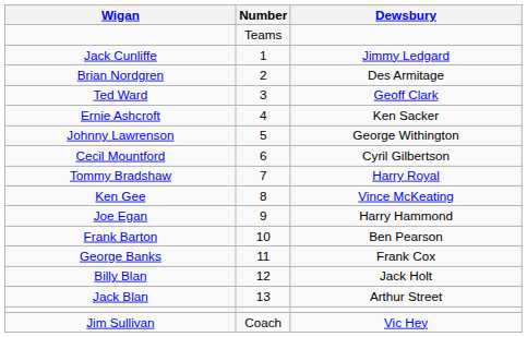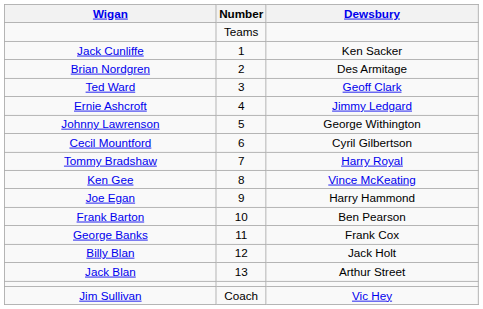 <table class="wikitable" style="text-align:center; font-size: 85%">
 <tr>
 <th width=240 abbr=winner><a href='#'>Wigan</a></th>
 <th width=50 abbr="Number">Number</th>
 <th width=240 abbr=runner-up><a href='#'>Dewsbury</a></th>
 </tr>
 <tr>
 <td></td>
 <td>Teams</td>
 <td></td>
 </tr>
 <tr>
 <td><a href='#'>Jack Cunliffe</a></td>
 <td>1</td>
-<td><a href='#'>Jimmy Ledgard</a></td>
+<td>Ken Sacker</td>
 </tr>
 <tr>
 <td><a href='#'>Brian Nordgren</a></td>
 <td>2</td>
 <td>Des Armitage</td>
 </tr>
 <tr>
 <td><a href='#'>Ted Ward</a></td>
 <td>3</td>
 <td><a href='#'>Geoff Clark</a></td>
 </tr>
 <tr>
 <td><a href='#'>Ernie Ashcroft</a></td>
 <td>4</td>
-<td>Ken Sacker</td>
+<td><a href='#'>Jimmy Ledgard</a></td>
 </tr>
 <tr>
 <td><a href='#'>Johnny Lawrenson</a></td>
 <td>5</td>
 <td>George Withington</td>
 </tr>
 <tr>
 <td><a href='#'>Cecil Mountford</a></td>
 <td>6</td>
 <td>Cyril Gilbertson</td>
 </tr>
 <tr>
 <td><a href='#'>Tommy Bradshaw</a></td>
 <td>7</td>
 <td><a href='#'>Harry Royal</a></td>
 </tr>
 <tr>
 <td><a href='#'>Ken Gee</a></td>
 <td>8</td>
 <td><a href='#'>Vince McKeating</a></td>
 </tr>
 <tr>
 <td><a href='#'>Joe Egan</a></td>
 <td>9</td>
 <td>Harry Hammond</td>
 </tr>
 <tr>
 <td><a href='#'>Frank Barton</a></td>
 <td>10</td>
 <td>Ben Pearson</td>
 </tr>
 <tr>
 <td><a href='#'>George Banks</a></td>
 <td>11</td>
 <td>Frank Cox</td>
 </tr>
 <tr>
 <td><a href='#'>Billy Blan</a></td>
 <td>12</td>
 <td>Jack Holt</td>
 </tr>
 <tr>
 <td><a href='#'>Jack Blan</a></td>
 <td>13</td>
 <td>Arthur Street</td>
 </tr>
 <tr>
 <td></td>
 <td></td>
 <td></td>
 </tr>
 <tr>
 <td><a href='#'>Jim Sullivan</a></td>
 <td>Coach</td>
 <td><a href='#'>Vic Hey</a></td>
 </tr>
 </table>
